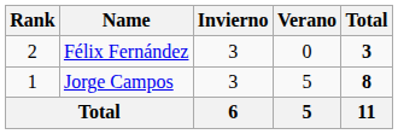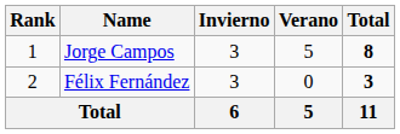 <table class="wikitable" style="text-align: center;">
 <tr>
 <th>Rank</th>
 <th>Name</th>
 <th>Invierno</th>
 <th>Verano</th>
 <th>Total</th>
 </tr>
 <tr>
+<td>1</td>
+<td align=left> <a href='#'>Jorge Campos</a></td>
+<td>3</td>
+<td>5</td>
+<td><strong>8</strong></td>
+</tr>
+<tr>
 <td>2</td>
 <td align=left> <a href='#'>Félix Fernández</a></td>
 <td>3</td>
 <td>0</td>
 <td><strong>3</strong></td>
-</tr>
-<tr>
-<td>1</td>
-<td align=left> <a href='#'>Jorge Campos</a></td>
-<td>3</td>
-<td>5</td>
-<td><strong>8</strong></td>
 </tr>
 <tr>
 <th colspan=2>Total</th>
 <th>6</th>
 <th>5</th>
 <th>11</th>
 </tr>
 </table>
